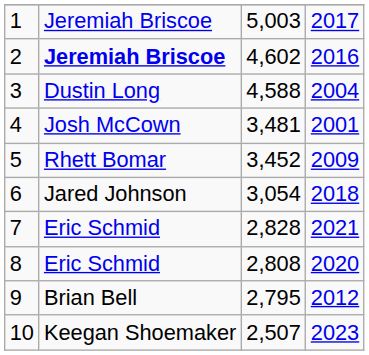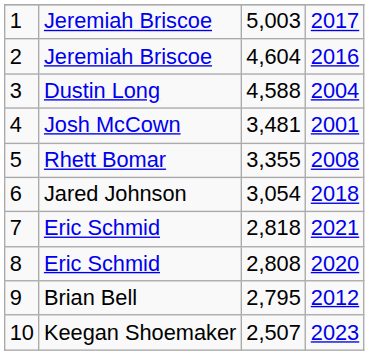 <table class="wikitable">
 <tr>
 </tr>
 <tr>
 <td>1</td>
 <td><a href='#'>Jeremiah Briscoe</a></td>
 <td>5,003</td>
 <td><a href='#'>2017</a></td>
 </tr>
 <tr>
 <td>2</td>
-<td><strong><a href='#'>Jeremiah Briscoe</a></strong></td>
-<td>4,602</td>
+<td><a href='#'>Jeremiah Briscoe</a></td>
+<td>4,604</td>
 <td><a href='#'>2016</a></td>
 </tr>
 <tr>
 <td>3</td>
 <td><a href='#'>Dustin Long</a></td>
 <td>4,588</td>
 <td><a href='#'>2004</a></td>
 </tr>
 <tr>
 <td>4</td>
 <td><a href='#'>Josh McCown</a></td>
 <td>3,481</td>
 <td><a href='#'>2001</a></td>
 </tr>
 <tr>
 <td>5</td>
 <td><a href='#'>Rhett Bomar</a></td>
-<td>3,452</td>
-<td><a href='#'>2009</a></td>
+<td>3,355</td>
+<td><a href='#'>2008</a></td>
 </tr>
 <tr>
 <td>6</td>
 <td>Jared Johnson</td>
 <td>3,054</td>
 <td><a href='#'>2018</a></td>
 </tr>
 <tr>
 <td>7</td>
 <td><a href='#'>Eric Schmid</a></td>
-<td>2,828</td>
+<td>2,818</td>
 <td><a href='#'>2021</a></td>
 </tr>
 <tr>
 <td>8</td>
 <td><a href='#'>Eric Schmid</a></td>
 <td>2,808</td>
 <td><a href='#'>2020</a></td>
 </tr>
 <tr>
 <td>9</td>
 <td>Brian Bell</td>
 <td>2,795</td>
 <td><a href='#'>2012</a></td>
 </tr>
 <tr>
 <td>10</td>
 <td>Keegan Shoemaker</td>
 <td>2,507</td>
 <td><a href='#'>2023</a></td>
 </tr>
 </table>
